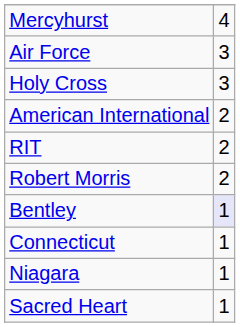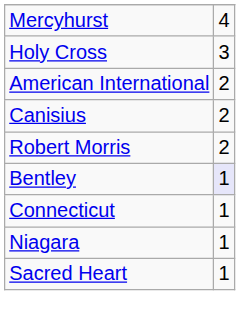 <table class="wikitable">
 <tr>
 </tr>
 <tr>
 <td><a href='#'>Mercyhurst</a></td>
 <td>4</td>
-</tr>
-<tr>
-<td><a href='#'>Air Force</a></td>
-<td>3</td>
 </tr>
 <tr>
 <td><a href='#'>Holy Cross</a></td>
 <td>3</td>
 </tr>
 <tr>
 <td><a href='#'>American International</a></td>
 <td>2</td>
 </tr>
 <tr>
-<td><a href='#'>RIT</a></td>
+<td><a href='#'>Canisius</a></td>
 <td>2</td>
 </tr>
 <tr>
 <td><a href='#'>Robert Morris</a></td>
 <td>2</td>
 </tr>
 <tr>
 <td><a href='#'>Bentley</a></td>
 <td style="background: lavender;">1</td>
 </tr>
 <tr>
 <td><a href='#'>Connecticut</a></td>
 <td>1</td>
 </tr>
 <tr>
 <td><a href='#'>Niagara</a></td>
 <td>1</td>
 </tr>
 <tr>
 <td><a href='#'>Sacred Heart</a></td>
 <td>1</td>
 </tr>
 </table>
